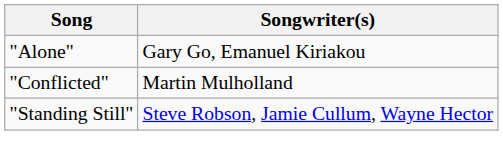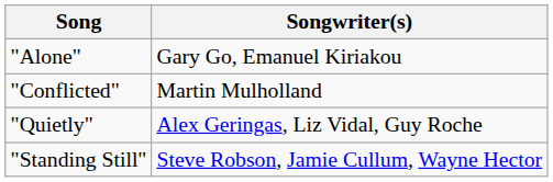 <table class="sortable wikitable" style="margin: 1em auto 1em auto;">
 <tr>
 <th>Song</th>
 <th>Songwriter(s)</th>
 </tr>
 <tr>
 <td align="left">"Alone"</td>
 <td align="left">Gary Go, Emanuel Kiriakou</td>
 </tr>
 <tr>
 <td align="left">"Conflicted"</td>
 <td align="left">Martin Mulholland</td>
 </tr>
 <tr>
+<td align="left">"Quietly"</td>
+<td align="left"><a href='#'>Alex Geringas</a>, Liz Vidal, Guy Roche</td>
+</tr>
+<tr>
 <td align="left">"Standing Still"</td>
 <td align="left"><a href='#'>Steve Robson</a>, <a href='#'>Jamie Cullum</a>, <a href='#'>Wayne Hector</a></td>
 </tr>
 </table>
